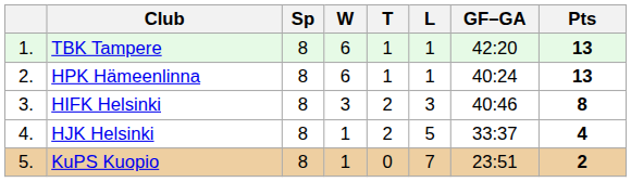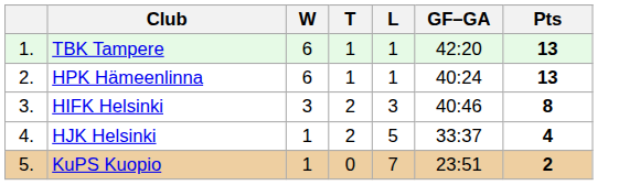 <table class="wikitable">
 <tr>
 <th width="30"></th>
 <th width="200">Club</th>
-<th width="30">Sp</th>
 <th width="30">W</th>
 <th width="30">T</th>
 <th width="30">L</th>
 <th width="70">GF–GA</th>
 <th width="70">Pts</th>
 </tr>
 <tr bgcolor="#e6fae6" align="center">
 <td>1.</td>
 <td align="left"><a href='#'>TBK Tampere</a></td>
-<td>8</td>
 <td>6</td>
 <td>1</td>
 <td>1</td>
 <td>42:20</td>
 <td><strong>13</strong></td>
 </tr>
 <tr bgcolor="#FFFFFF" align="center">
 <td>2.</td>
 <td align="left"><a href='#'>HPK Hämeenlinna</a></td>
-<td>8</td>
 <td>6</td>
 <td>1</td>
 <td>1</td>
 <td>40:24</td>
 <td><strong>13</strong></td>
 </tr>
 <tr bgcolor="#FFFFFF" align="center">
 <td>3.</td>
 <td align="left"><a href='#'>HIFK Helsinki</a></td>
-<td>8</td>
 <td>3</td>
 <td>2</td>
 <td>3</td>
 <td>40:46</td>
 <td><strong>8</strong></td>
 </tr>
 <tr bgcolor="#FFFFFF" align="center">
 <td>4.</td>
 <td align="left"><a href='#'>HJK Helsinki</a></td>
-<td>8</td>
 <td>1</td>
 <td>2</td>
 <td>5</td>
 <td>33:37</td>
 <td><strong>4</strong></td>
 </tr>
 <tr bgcolor="#EECFA1" align="center">
 <td>5.</td>
 <td align="left"><a href='#'>KuPS Kuopio</a></td>
-<td>8</td>
 <td>1</td>
 <td>0</td>
 <td>7</td>
 <td>23:51</td>
 <td><strong>2</strong></td>
 </tr>
 </table>
